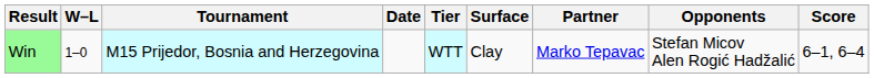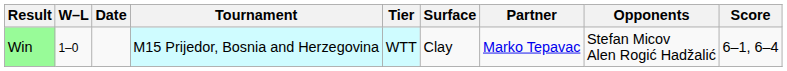 <table class="wikitable">
 <tr>
 <th>Result</th>
 <th class="unsortable">W–L</th>
+<th>Date</th>
 <th>Tournament</th>
-<th>Date</th>
 <th>Tier</th>
 <th>Surface</th>
 <th>Partner</th>
 <th>Opponents</th>
 <th class="unsortable">Score</th>
 </tr>
 <tr>
 <td bgcolor=98fb98>Win</td>
 <td><small>1–0</small></td>
+<td></td>
 <td style="background:#cffcff;">M15 Prijedor, Bosnia and Herzegovina</td>
-<td></td>
 <td style="background:#cffcff;">WTT</td>
 <td>Clay</td>
 <td> <a href='#'>Marko Tepavac</a></td>
 <td> Stefan Micov<br> Alen Rogić Hadžalić</td>
 <td>6–1, 6–4</td>
 </tr>
 </table>
